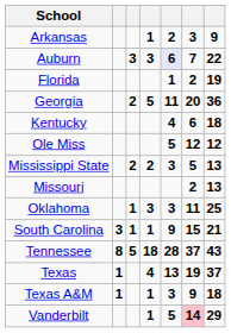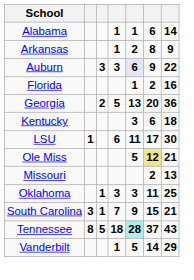 <table class="wikitable sortable" style="text-align: center;">
 <tr>
 <th scope="col">School</th>
 <th data-sort-type="number" scope="col"></th>
 <th data-sort-type="number" scope="col"></th>
 <th data-sort-type="number" scope="col"></th>
 <th data-sort-type="number" scope="col"></th>
 <th data-sort-type="number" scope="col"></th>
 <th data-sort-type="number" scope="col"></th>
 </tr>
 <tr>
+<td><a href='#'>Alabama</a></td>
+<td></td>
+<td></td>
+<td><strong>1</strong><br></td>
+<td><strong>1</strong><br></td>
+<td><strong>6</strong><br></td>
+<td><strong>14</strong><br></td>
+</tr>
+<tr>
 <td><a href='#'>Arkansas</a></td>
 <td></td>
 <td></td>
 <td><strong>1</strong><br></td>
 <td><strong>2</strong><br></td>
-<td><strong>3</strong><br></td>
+<td><strong>8</strong><br></td>
 <td><strong>9</strong><br></td>
 </tr>
 <tr>
 <td><a href='#'>Auburn</a></td>
 <td></td>
 <td><strong>3</strong><br></td>
 <td><strong>3</strong><br></td>
 <td style="background: lavender;"><strong>6</strong><br></td>
-<td><strong>7</strong><br></td>
+<td><strong>9</strong><br></td>
 <td><strong>22</strong><br></td>
 </tr>
 <tr>
 <td><a href='#'>Florida</a></td>
 <td></td>
 <td></td>
 <td></td>
 <td><strong>1</strong><br></td>
 <td><strong>2</strong><br></td>
-<td><strong>19</strong><br></td>
+<td><strong>16</strong><br></td>
 </tr>
 <tr>
 <td><a href='#'>Georgia</a></td>
 <td></td>
 <td><strong>2</strong><br></td>
 <td><strong>5</strong><br></td>
-<td><strong>11</strong><br></td>
+<td><strong>13</strong><br></td>
 <td><strong>20</strong><br></td>
 <td><strong>36</strong><br></td>
 </tr>
 <tr>
 <td><a href='#'>Kentucky</a></td>
 <td></td>
 <td></td>
 <td></td>
-<td><strong>4</strong><br></td>
+<td><strong>3</strong><br></td>
 <td><strong>6</strong><br></td>
 <td><strong>18</strong><br></td>
+</tr>
+<tr>
+<td><a href='#'>LSU</a></td>
+<td><strong>1</strong><br></td>
+<td></td>
+<td><strong>6</strong><br></td>
+<td><strong>11</strong><br></td>
+<td><strong>17</strong><br></td>
+<td><strong>30</strong><br></td>
 </tr>
 <tr>
 <td><a href='#'>Ole Miss</a></td>
 <td></td>
 <td></td>
 <td></td>
 <td><strong>5</strong><br></td>
-<td><strong>12</strong><br></td>
-<td><strong>12</strong><br></td>
-</tr>
-<tr>
-<td><a href='#'>Mississippi State</a></td>
-<td></td>
-<td><strong>2</strong><br></td>
-<td><strong>2</strong><br></td>
-<td><strong>3</strong><br></td>
-<td><strong>5</strong><br></td>
-<td><strong>13</strong><br></td>
+<td style="background: khaki;"><strong>12</strong><br></td>
+<td><strong>21</strong><br></td>
 </tr>
 <tr>
 <td><a href='#'>Missouri</a></td>
 <td></td>
 <td></td>
 <td></td>
 <td></td>
 <td><strong>2</strong><br></td>
 <td><strong>13</strong><br></td>
 </tr>
 <tr>
 <td><a href='#'>Oklahoma</a></td>
 <td></td>
 <td><strong>1</strong><br></td>
 <td><strong>3</strong><br></td>
 <td><strong>3</strong><br></td>
 <td><strong>11</strong><br></td>
 <td><strong>25</strong><br></td>
 </tr>
 <tr>
 <td><a href='#'>South Carolina</a></td>
 <td><strong>3</strong><br></td>
 <td><strong>1</strong><br></td>
-<td><strong>1</strong><br></td>
+<td><strong>7</strong><br></td>
 <td><strong>9</strong><br></td>
 <td><strong>15</strong><br></td>
 <td><strong>21</strong><br></td>
 </tr>
 <tr>
 <td><a href='#'>Tennessee</a></td>
 <td><strong>8</strong><br></td>
 <td><strong>5</strong><br></td>
 <td><strong>18</strong><br></td>
-<td><strong>28</strong><br></td>
+<td style="background: paleturquoise;"><strong>28</strong><br></td>
 <td><strong>37</strong><br></td>
 <td><strong>43</strong><br></td>
-</tr>
-<tr>
-<td><a href='#'>Texas</a></td>
-<td><strong>1</strong><br></td>
-<td></td>
-<td><strong>4</strong><br></td>
-<td><strong>13</strong><br></td>
-<td><strong>19</strong><br></td>
-<td><strong>37</strong><br></td>
-</tr>
-<tr>
-<td><a href='#'>Texas A&M</a></td>
-<td><strong>1</strong><br></td>
-<td></td>
-<td><strong>1</strong><br></td>
-<td><strong>3</strong><br></td>
-<td><strong>9</strong><br></td>
-<td><strong>18</strong><br></td>
 </tr>
 <tr>
 <td><a href='#'>Vanderbilt</a></td>
 <td></td>
 <td></td>
 <td><strong>1</strong><br></td>
 <td><strong>5</strong><br></td>
-<td style="background: pink;"><strong>14</strong><br></td>
+<td><strong>14</strong><br></td>
 <td><strong>29</strong><br></td>
 </tr>
 </table>
